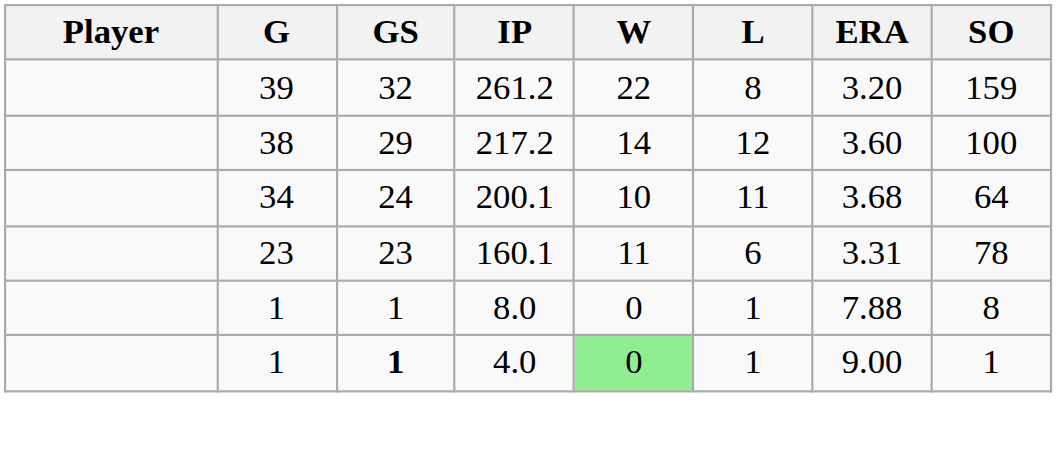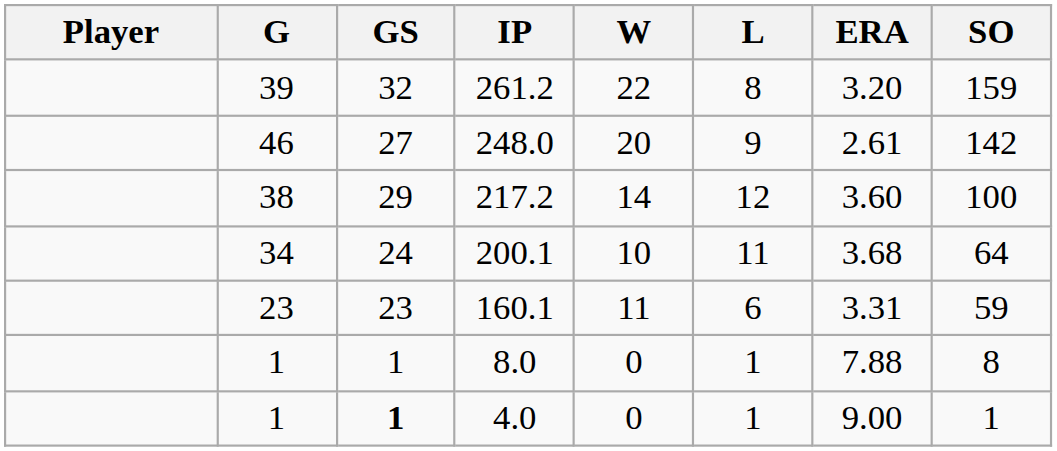 <table class="wikitable sortable">
 <tr>
 <th bgcolor="#DDDDFF" width="16%">Player</th>
 <th bgcolor="#DDDDFF" width="9%">G</th>
 <th bgcolor="#DDDDFF" width="9%">GS</th>
 <th bgcolor="#DDDDFF" width="9%">IP</th>
 <th bgcolor="#DDDDFF" width="9%">W</th>
 <th bgcolor="#DDDDFF" width="9%">L</th>
 <th bgcolor="#DDDDFF" width="9%">ERA</th>
 <th bgcolor="#DDDDFF" width="9%">SO</th>
 </tr>
 <tr align="center">
 <td></td>
 <td>39</td>
 <td>32</td>
 <td>261.2</td>
 <td>22</td>
 <td>8</td>
 <td>3.20</td>
 <td>159</td>
+</tr>
+<tr align="center">
+<td></td>
+<td>46</td>
+<td>27</td>
+<td>248.0</td>
+<td>20</td>
+<td>9</td>
+<td>2.61</td>
+<td>142</td>
 </tr>
 <tr align=center>
 <td></td>
 <td>38</td>
 <td>29</td>
 <td>217.2</td>
 <td>14</td>
 <td>12</td>
 <td>3.60</td>
 <td>100</td>
 </tr>
 <tr align="center">
 <td></td>
 <td>34</td>
 <td>24</td>
 <td>200.1</td>
 <td>10</td>
 <td>11</td>
 <td>3.68</td>
 <td>64</td>
 </tr>
 <tr align="center">
 <td></td>
 <td>23</td>
 <td>23</td>
 <td>160.1</td>
 <td>11</td>
 <td>6</td>
 <td>3.31</td>
-<td>78</td>
+<td>59</td>
 </tr>
 <tr align="center">
 <td></td>
 <td>1</td>
 <td>1</td>
 <td>8.0</td>
 <td>0</td>
 <td>1</td>
 <td>7.88</td>
 <td>8</td>
 </tr>
 <tr align="center">
 <td></td>
 <td>1</td>
 <td><strong>1</strong></td>
 <td>4.0</td>
-<td style="background: lightgreen;">0</td>
+<td>0</td>
 <td>1</td>
 <td>9.00</td>
 <td>1</td>
 </tr>
 </table>
